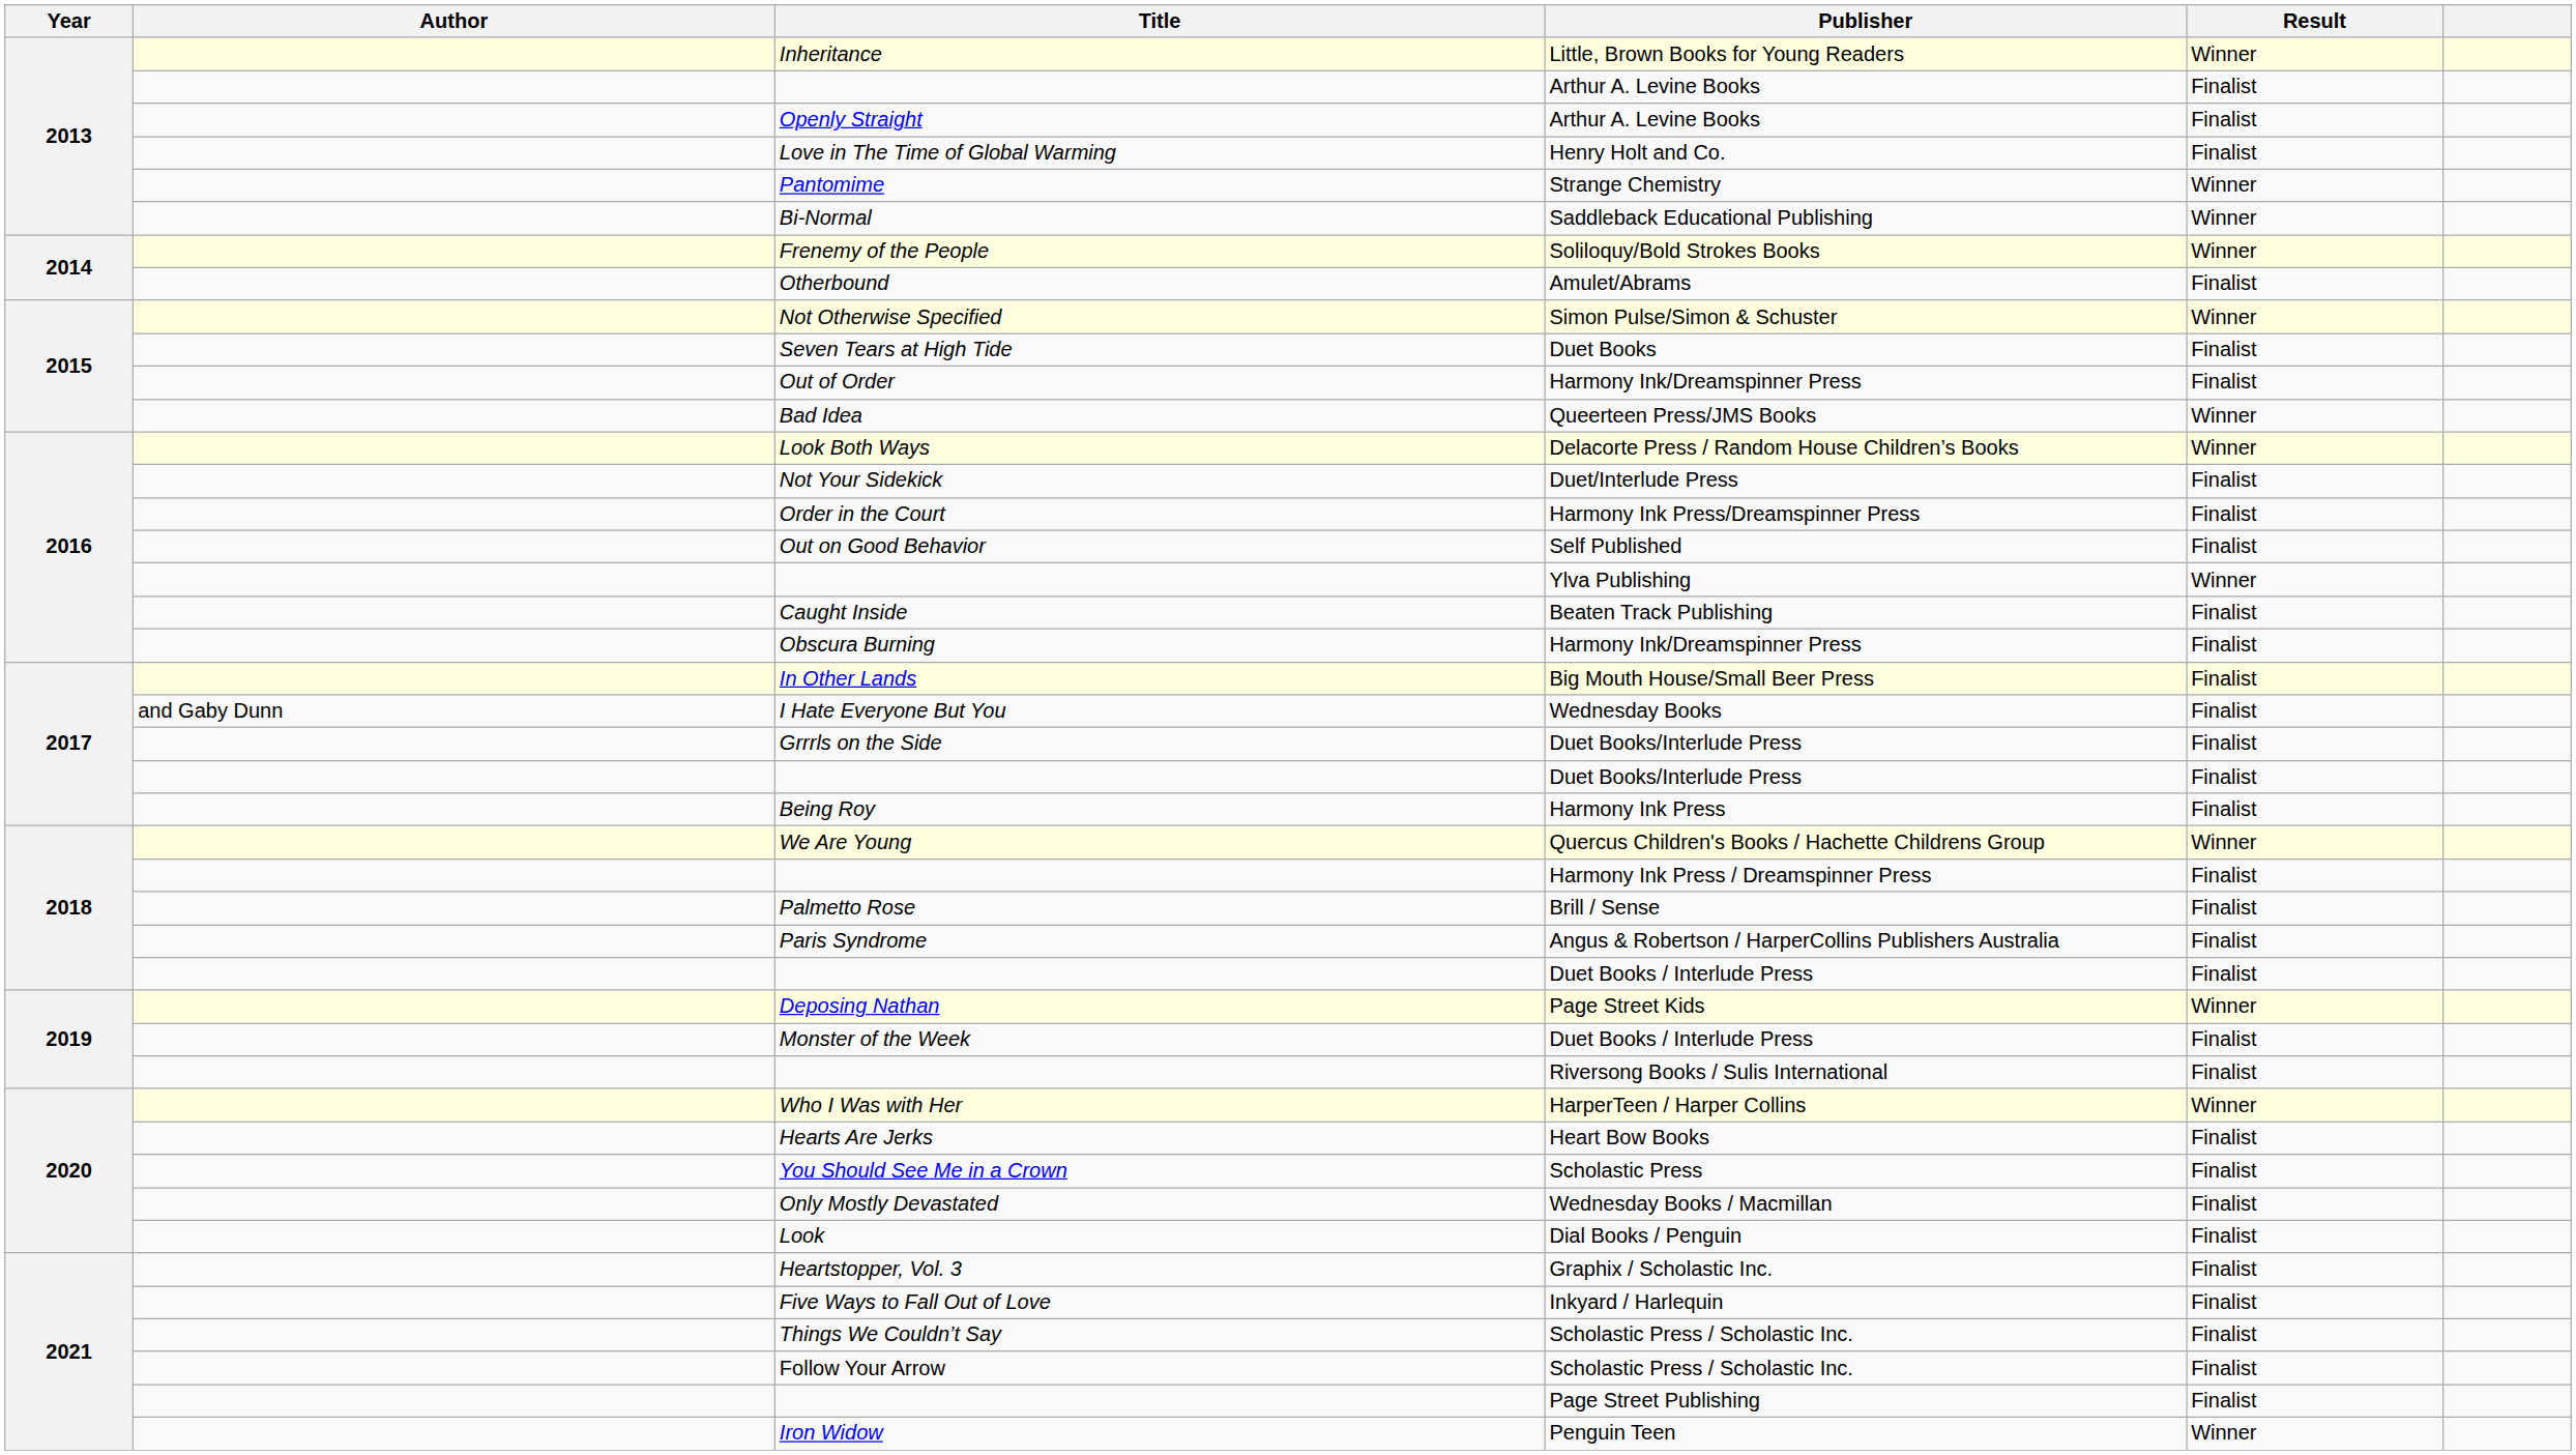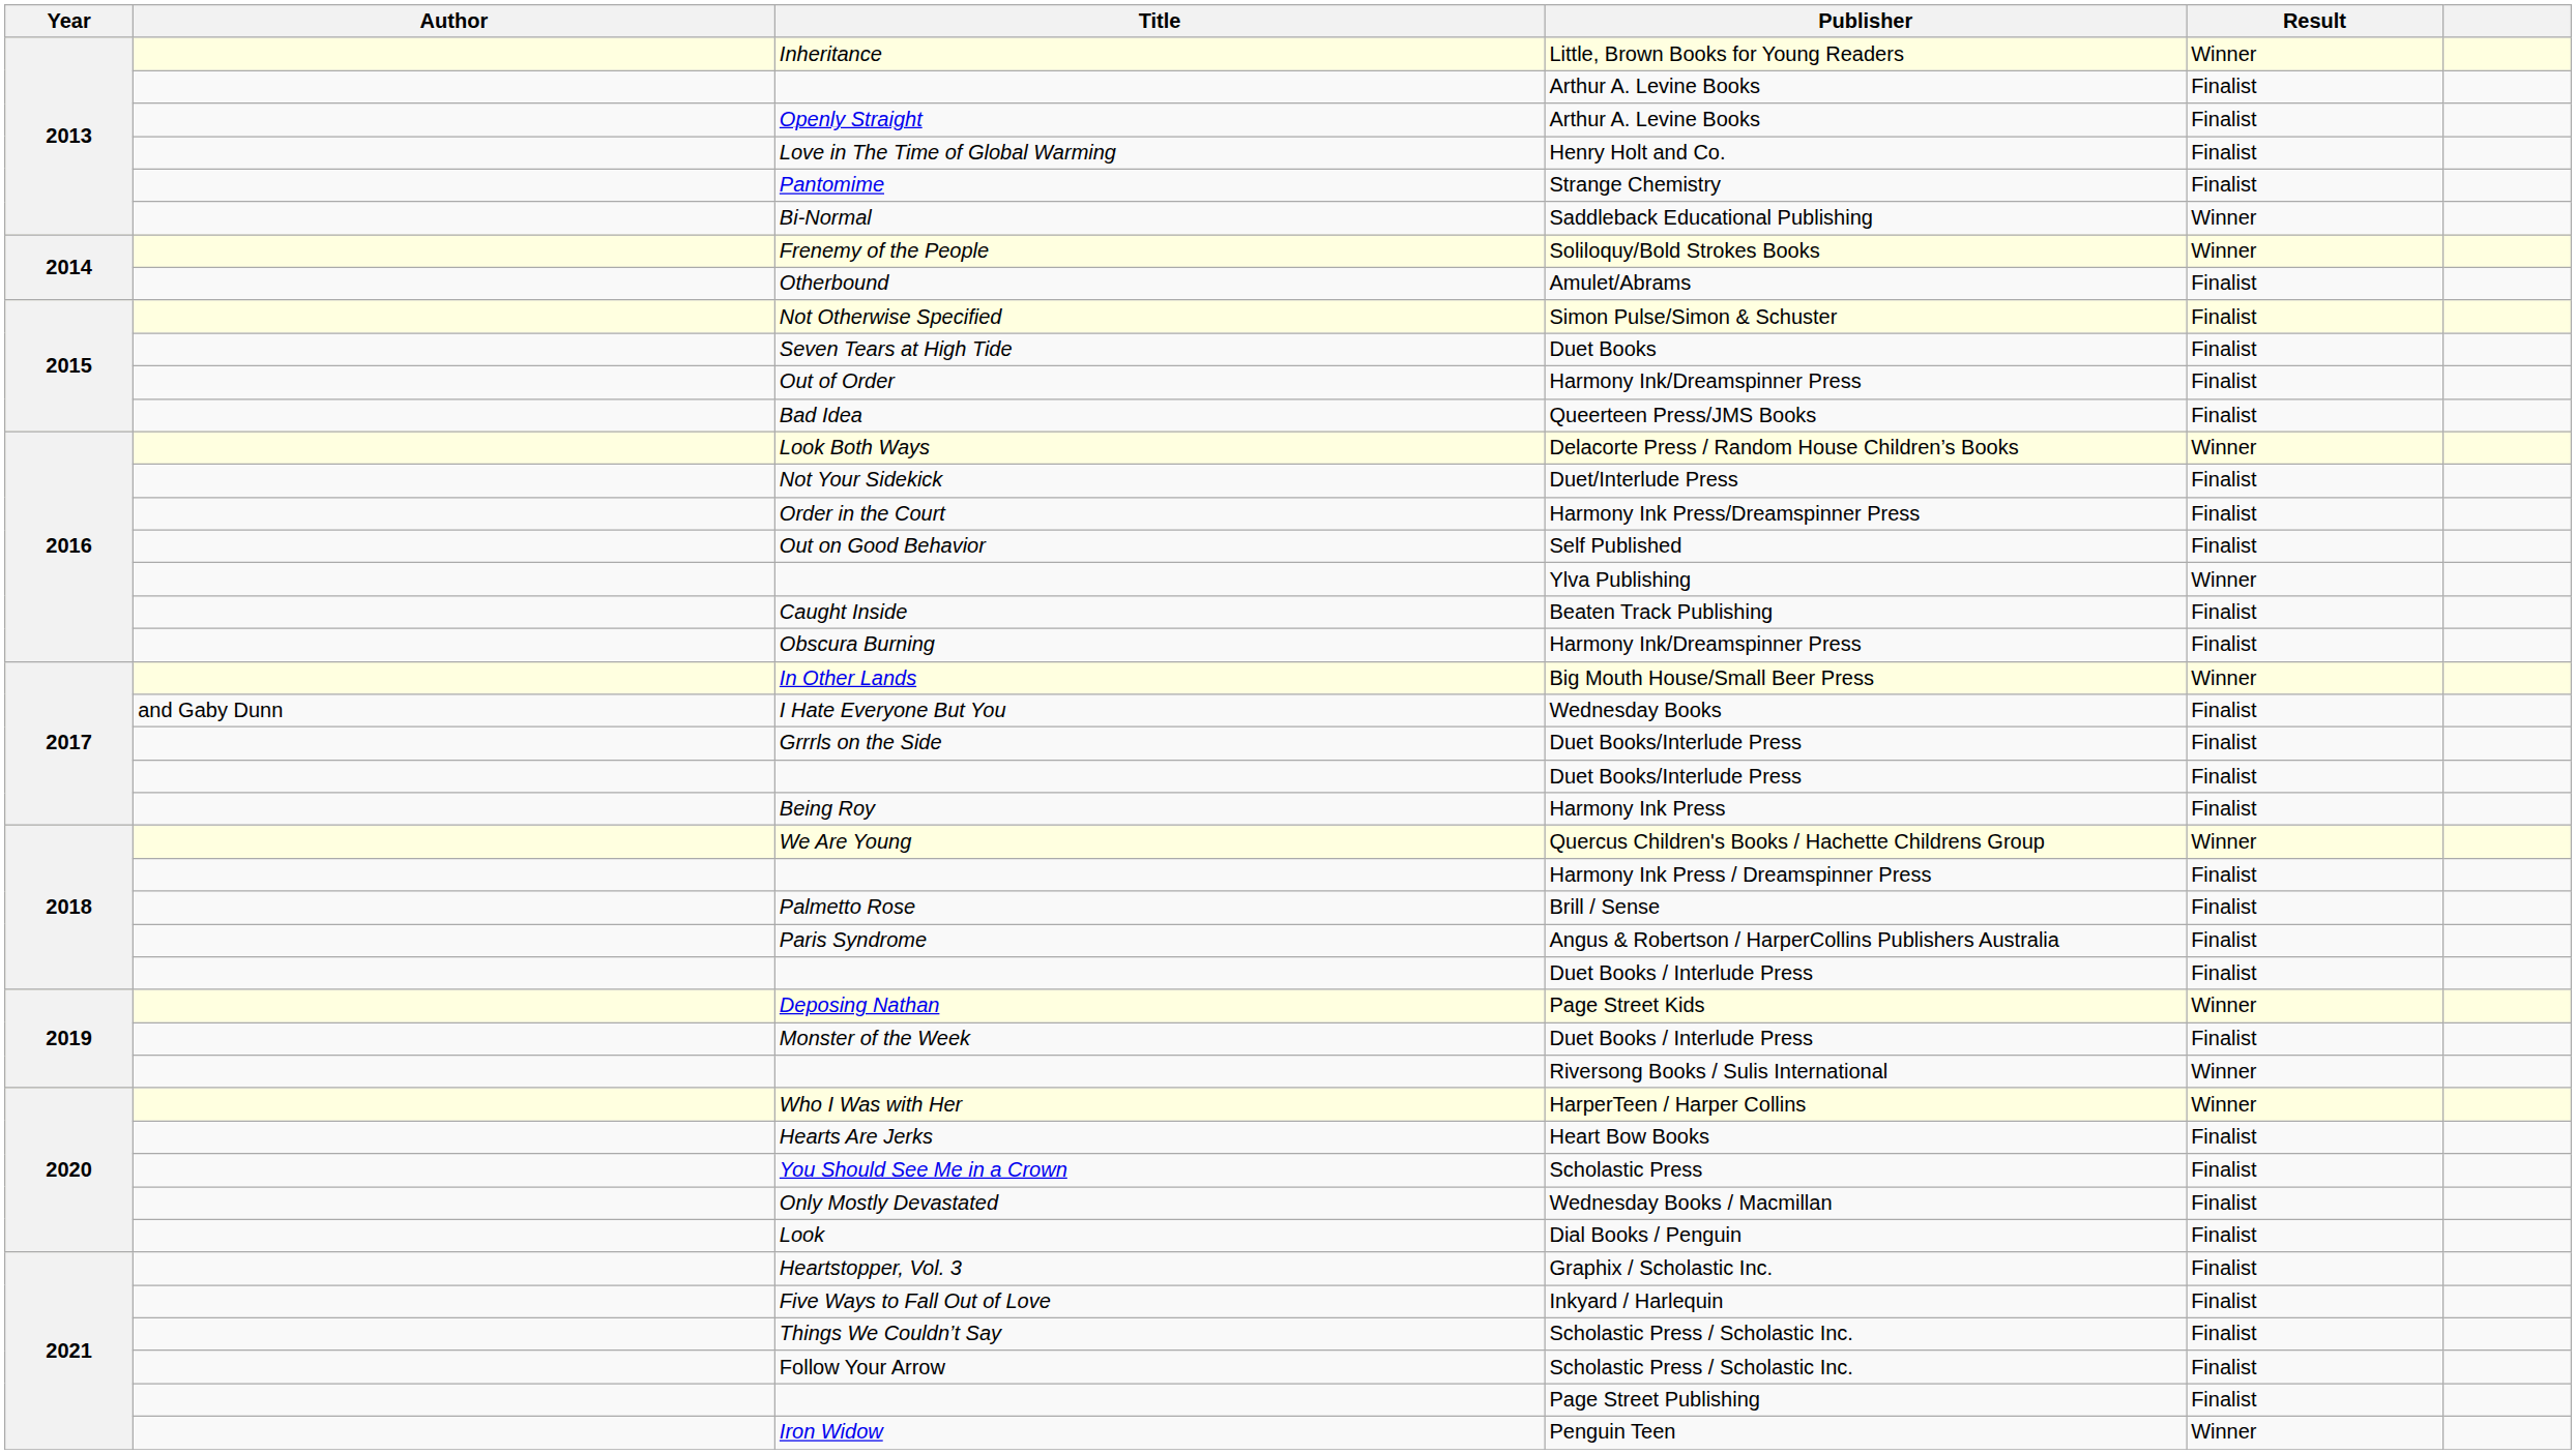 <table class="wikitable sortable mw-collapsible" style=width:100%>
 <tr>
 <th scope="col" width="5%">Year</th>
 <th scope="col" width="25%">Author</th>
 <th scope="col" width="30%">Title</th>
 <th scope="col" width="25%">Publisher</th>
 <th scope="col" width="10%">Result</th>
 <th scope="col" width="5%"></th>
 </tr>
 <tr style="background:lightyellow">
 <th rowspan="6">2013</th>
 <td></td>
 <td><em>Inheritance</em></td>
 <td>Little, Brown Books for Young Readers</td>
 <td>Winner</td>
 <td></td>
 </tr>
 <tr>
 <td></td>
 <td></td>
 <td>Arthur A. Levine Books</td>
 <td>Finalist</td>
 <td></td>
 </tr>
 <tr>
 <td></td>
 <td><em><a href='#'>Openly Straight</a></em></td>
 <td>Arthur A. Levine Books</td>
 <td>Finalist</td>
 <td></td>
 </tr>
 <tr>
 <td></td>
 <td><em>Love in The Time of Global Warming</em></td>
 <td>Henry Holt and Co.</td>
 <td>Finalist</td>
 <td></td>
 </tr>
 <tr>
 <td></td>
 <td><em><a href='#'>Pantomime</a></em></td>
 <td>Strange Chemistry</td>
-<td>Winner</td>
+<td>Finalist</td>
 <td></td>
 </tr>
 <tr>
 <td></td>
 <td><em>Bi-Normal</em></td>
 <td>Saddleback Educational Publishing</td>
 <td>Winner</td>
 <td></td>
 </tr>
 <tr style="background:lightyellow">
 <th rowspan="2">2014</th>
 <td></td>
 <td><em>Frenemy of the People</em></td>
 <td>Soliloquy/Bold Strokes Books</td>
 <td>Winner</td>
 <td></td>
 </tr>
 <tr>
 <td></td>
 <td><em>Otherbound</em></td>
 <td>Amulet/Abrams</td>
 <td>Finalist</td>
 <td></td>
 </tr>
 <tr style="background:lightyellow">
 <th rowspan="4">2015</th>
 <td></td>
 <td><em>Not Otherwise Specified</em></td>
 <td>Simon Pulse/Simon & Schuster</td>
-<td>Winner</td>
+<td>Finalist</td>
 <td></td>
 </tr>
 <tr>
 <td></td>
 <td><em>Seven Tears at High Tide</em></td>
 <td>Duet Books</td>
 <td>Finalist</td>
 <td></td>
 </tr>
 <tr>
 <td></td>
 <td><em>Out of Order</em></td>
 <td>Harmony Ink/Dreamspinner Press</td>
 <td>Finalist</td>
 <td></td>
 </tr>
 <tr>
 <td></td>
 <td><em>Bad Idea</em></td>
 <td>Queerteen Press/JMS Books</td>
-<td>Winner</td>
+<td>Finalist</td>
 <td></td>
 </tr>
 <tr style="background:lightyellow">
 <th rowspan="7">2016</th>
 <td></td>
 <td><em>Look Both Ways</em></td>
 <td>Delacorte Press / Random House Children’s Books</td>
 <td>Winner</td>
 <td></td>
 </tr>
 <tr>
 <td></td>
 <td><em>Not Your Sidekick</em></td>
 <td>Duet/Interlude Press</td>
 <td>Finalist</td>
 <td></td>
 </tr>
 <tr>
 <td></td>
 <td><em>Order in the Court</em></td>
 <td>Harmony Ink Press/Dreamspinner Press</td>
 <td>Finalist</td>
 <td></td>
 </tr>
 <tr>
 <td></td>
 <td><em>Out on Good Behavior</em></td>
 <td>Self Published</td>
 <td>Finalist</td>
 <td></td>
 </tr>
 <tr>
 <td></td>
 <td></td>
 <td>Ylva Publishing</td>
 <td>Winner</td>
 <td></td>
 </tr>
 <tr>
 <td></td>
 <td><em>Caught Inside</em></td>
 <td>Beaten Track Publishing</td>
 <td>Finalist</td>
 <td></td>
 </tr>
 <tr>
 <td></td>
 <td><em>Obscura Burning</em></td>
 <td>Harmony Ink/Dreamspinner Press</td>
 <td>Finalist</td>
 <td></td>
 </tr>
 <tr style="background:lightyellow">
 <th rowspan="5">2017</th>
 <td></td>
 <td><em><a href='#'>In Other Lands</a></em></td>
 <td>Big Mouth House/Small Beer Press</td>
-<td>Finalist</td>
+<td>Winner</td>
 <td></td>
 </tr>
 <tr>
 <td> and Gaby Dunn</td>
 <td><em>I Hate Everyone But You</em></td>
 <td>Wednesday Books</td>
 <td>Finalist</td>
 <td></td>
 </tr>
 <tr>
 <td></td>
 <td><em>Grrrls on the Side</em></td>
 <td>Duet Books/Interlude Press</td>
 <td>Finalist</td>
 <td></td>
 </tr>
 <tr>
 <td></td>
 <td></td>
 <td>Duet Books/Interlude Press</td>
 <td>Finalist</td>
 <td></td>
 </tr>
 <tr>
 <td></td>
 <td><em>Being Roy</em></td>
 <td>Harmony Ink Press</td>
 <td>Finalist</td>
 <td></td>
 </tr>
 <tr style="background:lightyellow">
 <th rowspan="5">2018</th>
 <td></td>
 <td><em>We Are Young</em></td>
 <td>Quercus Children's Books / Hachette Childrens Group</td>
 <td>Winner</td>
 <td></td>
 </tr>
 <tr>
 <td></td>
 <td><em></em></td>
 <td>Harmony Ink Press / Dreamspinner Press</td>
 <td>Finalist</td>
 <td></td>
 </tr>
 <tr>
 <td></td>
 <td><em>Palmetto Rose</em></td>
 <td>Brill / Sense</td>
 <td>Finalist</td>
 <td></td>
 </tr>
 <tr>
 <td></td>
 <td><em>Paris Syndrome</em></td>
 <td>Angus & Robertson / HarperCollins Publishers Australia</td>
 <td>Finalist</td>
 <td></td>
 </tr>
 <tr>
 <td></td>
 <td></td>
 <td>Duet Books / Interlude Press</td>
 <td>Finalist</td>
 <td></td>
 </tr>
 <tr style="background:lightyellow">
 <th rowspan="3">2019</th>
 <td></td>
 <td><em><a href='#'>Deposing Nathan</a></em></td>
 <td>Page Street Kids</td>
 <td>Winner</td>
 <td></td>
 </tr>
 <tr>
 <td></td>
 <td><em>Monster of the Week</em></td>
 <td>Duet Books / Interlude Press</td>
 <td>Finalist</td>
 <td></td>
 </tr>
 <tr>
 <td></td>
 <td><em></em></td>
 <td>Riversong Books / Sulis International</td>
-<td>Finalist</td>
+<td>Winner</td>
 <td></td>
 </tr>
 <tr style="background:lightyellow">
 <th rowspan="5">2020</th>
 <td></td>
 <td><em>Who I Was with Her</em></td>
 <td>HarperTeen / Harper Collins</td>
 <td>Winner</td>
 <td></td>
 </tr>
 <tr>
 <td></td>
 <td><em>Hearts Are Jerks</em></td>
 <td>Heart Bow Books</td>
 <td>Finalist</td>
 <td></td>
 </tr>
 <tr>
 <td></td>
 <td><em><a href='#'>You Should See Me in a Crown</a></em></td>
 <td>Scholastic Press</td>
 <td>Finalist</td>
 <td></td>
 </tr>
 <tr>
 <td></td>
 <td><em>Only Mostly Devastated</em></td>
 <td>Wednesday Books / Macmillan</td>
 <td>Finalist</td>
 <td></td>
 </tr>
 <tr>
 <td></td>
 <td><em>Look</em></td>
 <td>Dial Books / Penguin</td>
 <td>Finalist</td>
 <td></td>
 </tr>
 <tr>
 <th rowspan="6">2021</th>
 <td></td>
 <td><em>Heartstopper, Vol. 3</em></td>
 <td>Graphix / Scholastic Inc.</td>
 <td>Finalist</td>
 <td></td>
 </tr>
 <tr>
 <td></td>
 <td><em>Five Ways to Fall Out of Love</em></td>
 <td>Inkyard / Harlequin</td>
 <td>Finalist</td>
 <td></td>
 </tr>
 <tr>
 <td></td>
 <td><em>Things We Couldn’t Say</em></td>
 <td>Scholastic Press / Scholastic Inc.</td>
 <td>Finalist</td>
 <td></td>
 </tr>
 <tr>
 <td></td>
 <td>Follow Your Arrow</td>
 <td>Scholastic Press / Scholastic Inc.</td>
 <td>Finalist</td>
 <td></td>
 </tr>
 <tr>
 <td></td>
 <td></td>
 <td>Page Street Publishing</td>
 <td>Finalist</td>
 <td></td>
 </tr>
 <tr>
 <td></td>
 <td><em><a href='#'>Iron Widow</a></em></td>
 <td>Penguin Teen</td>
 <td>Winner</td>
 <td></td>
 </tr>
 </table>
